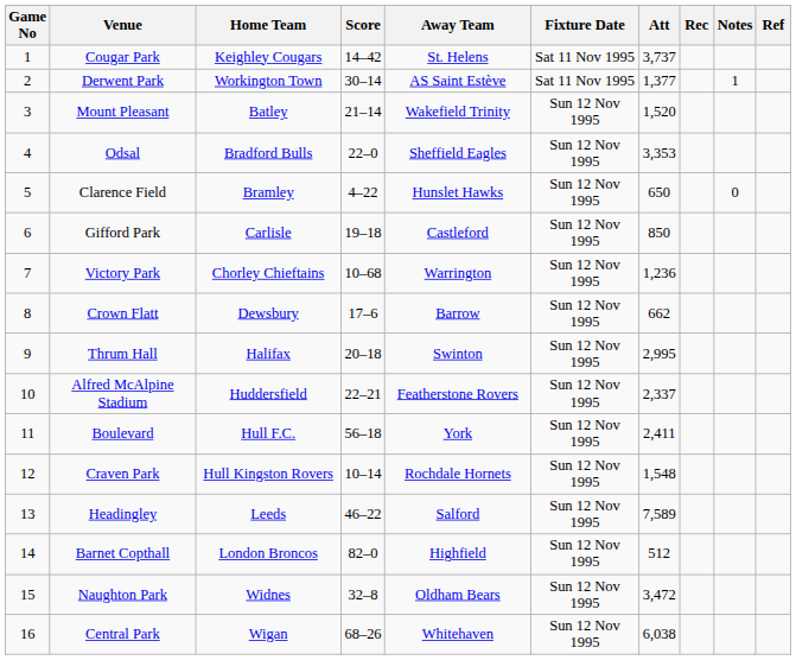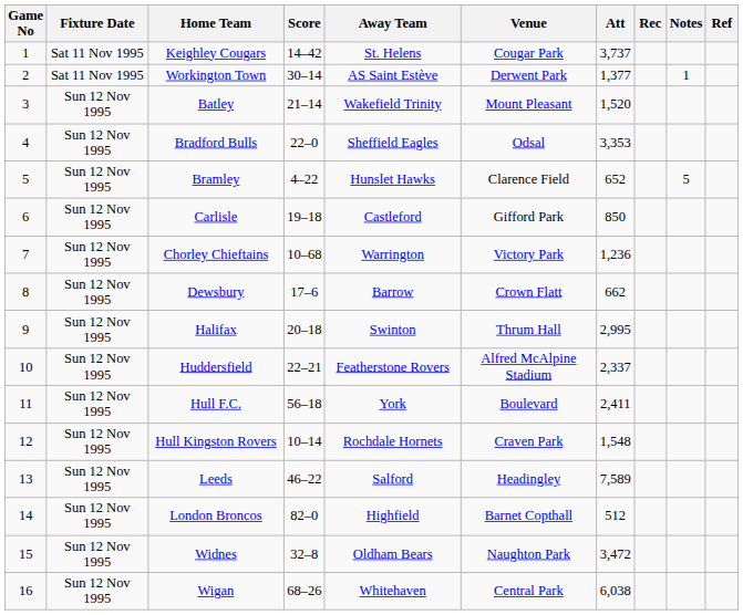 <table class="wikitable" style="text-align:center;">
 <tr>
 <th width=10 abbr="No">Game No</th>
-<th width=150 abbr="Venue">Venue</th>
+<th width=110 abbr="Date">Fixture Date</th>
 <th width=150 abbr="Home Team">Home Team</th>
 <th width=40 abbr="Score">Score</th>
 <th width=150 abbr="Away Team">Away Team</th>
-<th width=110 abbr="Date">Fixture Date</th>
+<th width=150 abbr="Venue">Venue</th>
 <th width=30 abbr="Att">Att</th>
 <th width=30 abbr="Rec">Rec</th>
 <th width=20 abbr="Notes">Notes</th>
 <th width=30 abbr="Ref">Ref</th>
 </tr>
 <tr>
 <td>1</td>
-<td><a href='#'>Cougar Park</a></td>
+<td>Sat 11 Nov 1995</td>
 <td><a href='#'>Keighley Cougars</a></td>
 <td>14–42</td>
 <td><a href='#'>St. Helens</a></td>
-<td>Sat 11 Nov 1995</td>
+<td><a href='#'>Cougar Park</a></td>
 <td>3,737</td>
 <td></td>
 <td></td>
 <td></td>
 </tr>
 <tr>
 <td>2</td>
-<td><a href='#'>Derwent Park</a></td>
+<td>Sat 11 Nov 1995</td>
 <td><a href='#'>Workington Town</a></td>
 <td>30–14</td>
 <td><a href='#'>AS Saint Estève</a></td>
-<td>Sat 11 Nov 1995</td>
+<td><a href='#'>Derwent Park</a></td>
 <td>1,377</td>
 <td></td>
 <td>1</td>
 <td></td>
 </tr>
 <tr>
 <td>3</td>
-<td><a href='#'>Mount Pleasant</a></td>
+<td>Sun 12 Nov 1995</td>
 <td><a href='#'>Batley</a></td>
 <td>21–14</td>
 <td><a href='#'>Wakefield Trinity</a></td>
-<td>Sun 12 Nov 1995</td>
+<td><a href='#'>Mount Pleasant</a></td>
 <td>1,520</td>
 <td></td>
 <td></td>
 <td></td>
 </tr>
 <tr>
 <td>4</td>
-<td><a href='#'>Odsal</a></td>
+<td>Sun 12 Nov 1995</td>
 <td><a href='#'>Bradford Bulls</a></td>
 <td>22–0</td>
 <td><a href='#'>Sheffield Eagles</a></td>
-<td>Sun 12 Nov 1995</td>
+<td><a href='#'>Odsal</a></td>
 <td>3,353</td>
 <td></td>
 <td></td>
 <td></td>
 </tr>
 <tr>
 <td>5</td>
-<td>Clarence Field</td>
+<td>Sun 12 Nov 1995</td>
 <td><a href='#'>Bramley</a></td>
 <td>4–22</td>
 <td><a href='#'>Hunslet Hawks</a></td>
-<td>Sun 12 Nov 1995</td>
-<td>650</td>
+<td>Clarence Field</td>
+<td>652</td>
 <td></td>
-<td>0</td>
+<td>5</td>
 <td></td>
 </tr>
 <tr>
 <td>6</td>
-<td>Gifford Park</td>
+<td>Sun 12 Nov 1995</td>
 <td><a href='#'>Carlisle</a></td>
 <td>19–18</td>
 <td><a href='#'>Castleford</a></td>
-<td>Sun 12 Nov 1995</td>
+<td>Gifford Park</td>
 <td>850</td>
 <td></td>
 <td></td>
 <td></td>
 </tr>
 <tr>
 <td>7</td>
-<td><a href='#'>Victory Park</a></td>
+<td>Sun 12 Nov 1995</td>
 <td><a href='#'>Chorley Chieftains</a></td>
 <td>10–68</td>
 <td><a href='#'>Warrington</a></td>
-<td>Sun 12 Nov 1995</td>
+<td><a href='#'>Victory Park</a></td>
 <td>1,236</td>
 <td></td>
 <td></td>
 <td></td>
 </tr>
 <tr>
 <td>8</td>
-<td><a href='#'>Crown Flatt</a></td>
+<td>Sun 12 Nov 1995</td>
 <td><a href='#'>Dewsbury</a></td>
 <td>17–6</td>
 <td><a href='#'>Barrow</a></td>
-<td>Sun 12 Nov 1995</td>
+<td><a href='#'>Crown Flatt</a></td>
 <td>662</td>
 <td></td>
 <td></td>
 <td></td>
 </tr>
 <tr>
 <td>9</td>
-<td><a href='#'>Thrum Hall</a></td>
+<td>Sun 12 Nov 1995</td>
 <td><a href='#'>Halifax</a></td>
 <td>20–18</td>
 <td><a href='#'>Swinton</a></td>
-<td>Sun 12 Nov 1995</td>
+<td><a href='#'>Thrum Hall</a></td>
 <td>2,995</td>
 <td></td>
 <td></td>
 <td></td>
 </tr>
 <tr>
 <td>10</td>
-<td><a href='#'>Alfred McAlpine Stadium</a></td>
+<td>Sun 12 Nov 1995</td>
 <td><a href='#'>Huddersfield</a></td>
 <td>22–21</td>
 <td><a href='#'>Featherstone Rovers</a></td>
-<td>Sun 12 Nov 1995</td>
+<td><a href='#'>Alfred McAlpine Stadium</a></td>
 <td>2,337</td>
 <td></td>
 <td></td>
 <td></td>
 </tr>
 <tr>
 <td>11</td>
-<td><a href='#'>Boulevard</a></td>
+<td>Sun 12 Nov 1995</td>
 <td><a href='#'>Hull F.C.</a></td>
 <td>56–18</td>
 <td><a href='#'>York</a></td>
-<td>Sun 12 Nov 1995</td>
+<td><a href='#'>Boulevard</a></td>
 <td>2,411</td>
 <td></td>
 <td></td>
 <td></td>
 </tr>
 <tr>
 <td>12</td>
-<td><a href='#'>Craven Park</a></td>
+<td>Sun 12 Nov 1995</td>
 <td><a href='#'>Hull Kingston Rovers</a></td>
 <td>10–14</td>
 <td><a href='#'>Rochdale Hornets</a></td>
-<td>Sun 12 Nov 1995</td>
+<td><a href='#'>Craven Park</a></td>
 <td>1,548</td>
 <td></td>
 <td></td>
 <td></td>
 </tr>
 <tr>
 <td>13</td>
-<td><a href='#'>Headingley</a></td>
+<td>Sun 12 Nov 1995</td>
 <td><a href='#'>Leeds</a></td>
 <td>46–22</td>
 <td><a href='#'>Salford</a></td>
-<td>Sun 12 Nov 1995</td>
+<td><a href='#'>Headingley</a></td>
 <td>7,589</td>
 <td></td>
 <td></td>
 <td></td>
 </tr>
 <tr>
 <td>14</td>
-<td><a href='#'>Barnet Copthall</a></td>
+<td>Sun 12 Nov 1995</td>
 <td><a href='#'>London Broncos</a></td>
 <td>82–0</td>
 <td><a href='#'>Highfield</a></td>
-<td>Sun 12 Nov 1995</td>
+<td><a href='#'>Barnet Copthall</a></td>
 <td>512</td>
 <td></td>
 <td></td>
 <td></td>
 </tr>
 <tr>
 <td>15</td>
-<td><a href='#'>Naughton Park</a></td>
+<td>Sun 12 Nov 1995</td>
 <td><a href='#'>Widnes</a></td>
 <td>32–8</td>
 <td><a href='#'>Oldham Bears</a></td>
-<td>Sun 12 Nov 1995</td>
+<td><a href='#'>Naughton Park</a></td>
 <td>3,472</td>
 <td></td>
 <td></td>
 <td></td>
 </tr>
 <tr>
 <td>16</td>
-<td><a href='#'>Central Park</a></td>
+<td>Sun 12 Nov 1995</td>
 <td><a href='#'>Wigan</a></td>
 <td>68–26</td>
 <td><a href='#'>Whitehaven</a></td>
-<td>Sun 12 Nov 1995</td>
+<td><a href='#'>Central Park</a></td>
 <td>6,038</td>
 <td></td>
 <td></td>
 <td></td>
 </tr>
 </table>
